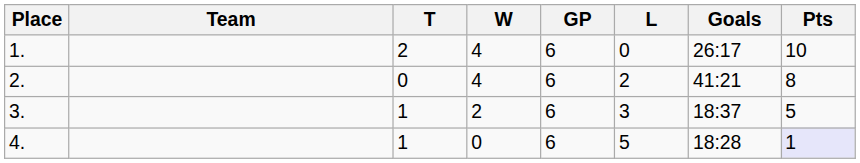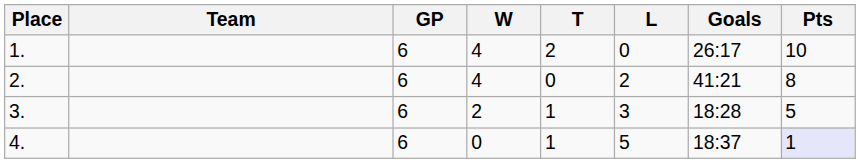 <table class="wikitable width:55%; font-size:95%">
 <tr>
 <th width="7%">Place</th>
 <th width="35%">Team</th>
+<th width="8%">GP</th>
+<th width="8%">W</th>
 <th width="8%">T</th>
-<th width="8%">W</th>
-<th width="8%">GP</th>
 <th width="8%">L</th>
 <th width="10%">Goals</th>
 <th width="8%">Pts</th>
 </tr>
 <tr>
 <td>1.</td>
 <td style="text-align:left"></td>
+<td>6</td>
+<td>4</td>
 <td>2</td>
-<td>4</td>
-<td>6</td>
 <td>0</td>
 <td>26:17</td>
 <td>10</td>
 </tr>
 <tr>
 <td>2.</td>
 <td style="text-align:left"></td>
+<td>6</td>
+<td>4</td>
 <td>0</td>
-<td>4</td>
-<td>6</td>
 <td>2</td>
 <td>41:21</td>
 <td>8</td>
 </tr>
 <tr>
 <td>3.</td>
 <td style="text-align:left"></td>
+<td>6</td>
+<td>2</td>
 <td>1</td>
-<td>2</td>
-<td>6</td>
 <td>3</td>
-<td>18:37</td>
+<td>18:28</td>
 <td>5</td>
 </tr>
 <tr>
 <td>4.</td>
 <td style="text-align:left"></td>
+<td>6</td>
+<td>0</td>
 <td>1</td>
-<td>0</td>
-<td>6</td>
 <td>5</td>
-<td>18:28</td>
+<td>18:37</td>
 <td style="background: lavender;">1</td>
 </tr>
 </table>
